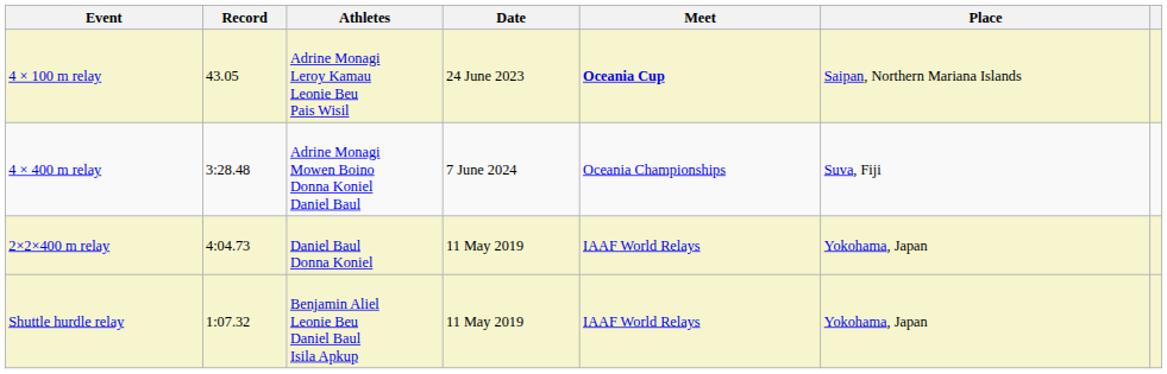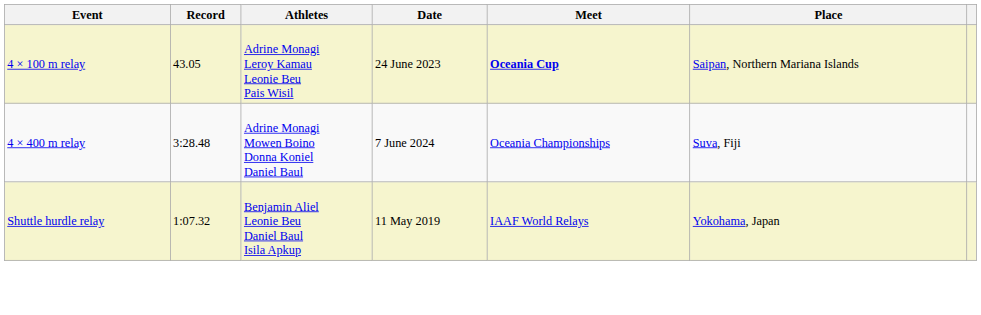 <table class="wikitable" style="font-size: 95%; width: 95%;">
 <tr>
 <th>Event</th>
 <th>Record</th>
 <th>Athletes</th>
 <th>Date</th>
 <th>Meet</th>
 <th>Place</th>
 <th></th>
 </tr>
 <tr style="background:#f6F5CE;">
 <td><a href='#'>4 × 100 m relay</a></td>
 <td>43.05</td>
 <td><br><a href='#'>Adrine Monagi</a><br><a href='#'>Leroy Kamau</a><br><a href='#'>Leonie Beu</a><br><a href='#'>Pais Wisil</a></td>
 <td>24 June 2023</td>
 <td><strong><a href='#'>Oceania Cup</a></strong></td>
 <td><a href='#'>Saipan</a>, Northern Mariana Islands</td>
 <td></td>
 </tr>
 <tr>
 <td><a href='#'>4 × 400 m relay</a></td>
 <td>3:28.48</td>
 <td><br><a href='#'>Adrine Monagi</a><br><a href='#'>Mowen Boino</a><br><a href='#'>Donna Koniel</a><br><a href='#'>Daniel Baul</a></td>
 <td>7 June 2024</td>
 <td><a href='#'>Oceania Championships</a></td>
 <td><a href='#'>Suva</a>, Fiji</td>
 <td></td>
 </tr>
 <tr style="background:#f6F5CE;">
-<td><a href='#'>2×2×400 m relay</a></td>
-<td>4:04.73</td>
-<td><br><a href='#'>Daniel Baul</a><br><a href='#'>Donna Koniel</a></td>
-<td>11 May 2019</td>
-<td><a href='#'>IAAF World Relays</a></td>
-<td><a href='#'>Yokohama</a>, Japan</td>
-<td></td>
-</tr>
-<tr style="background:#f6F5CE;">
 <td><a href='#'>Shuttle hurdle relay</a></td>
 <td>1:07.32</td>
 <td><br><a href='#'>Benjamin Aliel</a><br><a href='#'>Leonie Beu</a><br><a href='#'>Daniel Baul</a><br><a href='#'>Isila Apkup</a></td>
 <td>11 May 2019</td>
 <td><a href='#'>IAAF World Relays</a></td>
 <td><a href='#'>Yokohama</a>, Japan</td>
 <td></td>
 </tr>
 </table>
